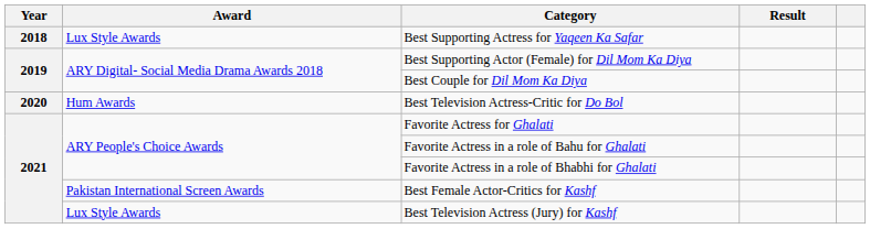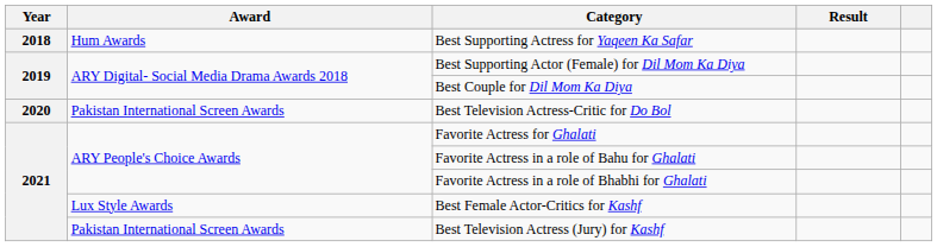 <table class="wikitable" width="78%" style="font-size: 95%;">
 <tr style="background:#ccc; text-align:center;">
 <th scope="col" width="6%">Year</th>
 <th scope="col" width="35%%">Award</th>
 <th scope="col" width="35%">Category</th>
 <th scope="col" width="10%">Result</th>
 <th scope="col" width="3%"></th>
 </tr>
 <tr>
 <th>2018</th>
-<td><a href='#'>Lux Style Awards</a></td>
+<td><a href='#'>Hum Awards</a></td>
 <td>Best Supporting Actress for <em><a href='#'>Yaqeen Ka Safar</a></em></td>
 <td></td>
 <td></td>
 </tr>
 <tr>
 <th rowspan="2">2019</th>
 <td rowspan="2"><a href='#'>ARY Digital- Social Media Drama Awards 2018</a></td>
 <td>Best Supporting Actor (Female) for <em><a href='#'>Dil Mom Ka Diya</a></em></td>
 <td></td>
 <td></td>
 </tr>
 <tr>
 <td>Best Couple for <em><a href='#'>Dil Mom Ka Diya</a></em></td>
 <td></td>
 <td></td>
 </tr>
 <tr>
 <th>2020</th>
-<td><a href='#'>Hum Awards</a></td>
+<td><a href='#'>Pakistan International Screen Awards</a></td>
 <td>Best Television Actress-Critic for <em><a href='#'>Do Bol</a></em></td>
 <td></td>
 <td></td>
 </tr>
 <tr>
 <th rowspan="5">2021</th>
 <td rowspan="3"><a href='#'>ARY People's Choice Awards</a></td>
 <td>Favorite Actress for <em><a href='#'>Ghalati</a></em></td>
 <td></td>
 <td></td>
 </tr>
 <tr>
 <td>Favorite Actress in a role of Bahu for <em><a href='#'>Ghalati</a></em></td>
 <td></td>
 <td></td>
 </tr>
 <tr>
 <td>Favorite Actress in a role of Bhabhi for <em><a href='#'>Ghalati</a></em></td>
 <td></td>
 <td></td>
 </tr>
 <tr>
-<td><a href='#'>Pakistan International Screen Awards</a></td>
+<td><a href='#'>Lux Style Awards</a></td>
 <td>Best Female Actor-Critics for <em><a href='#'>Kashf</a></em></td>
 <td></td>
 <td></td>
 </tr>
 <tr>
-<td><a href='#'>Lux Style Awards</a></td>
+<td><a href='#'>Pakistan International Screen Awards</a></td>
 <td>Best Television Actress (Jury) for <em><a href='#'>Kashf</a></em></td>
 <td></td>
 <td></td>
 </tr>
 </table>
